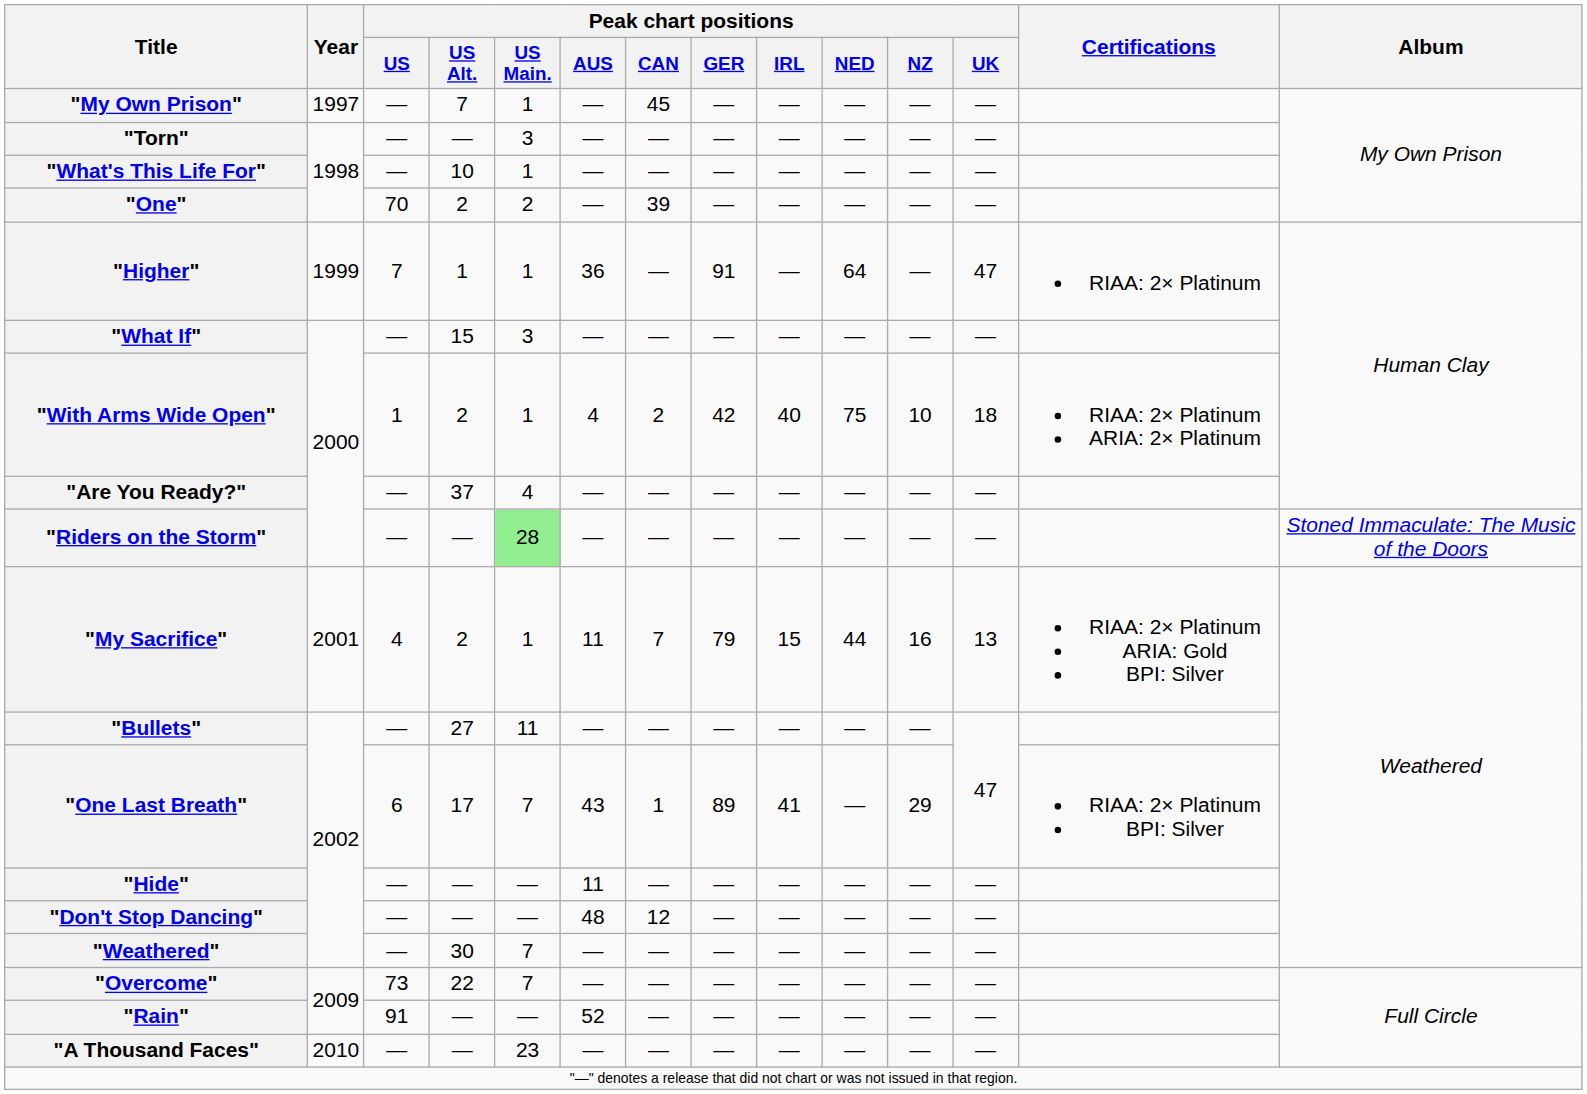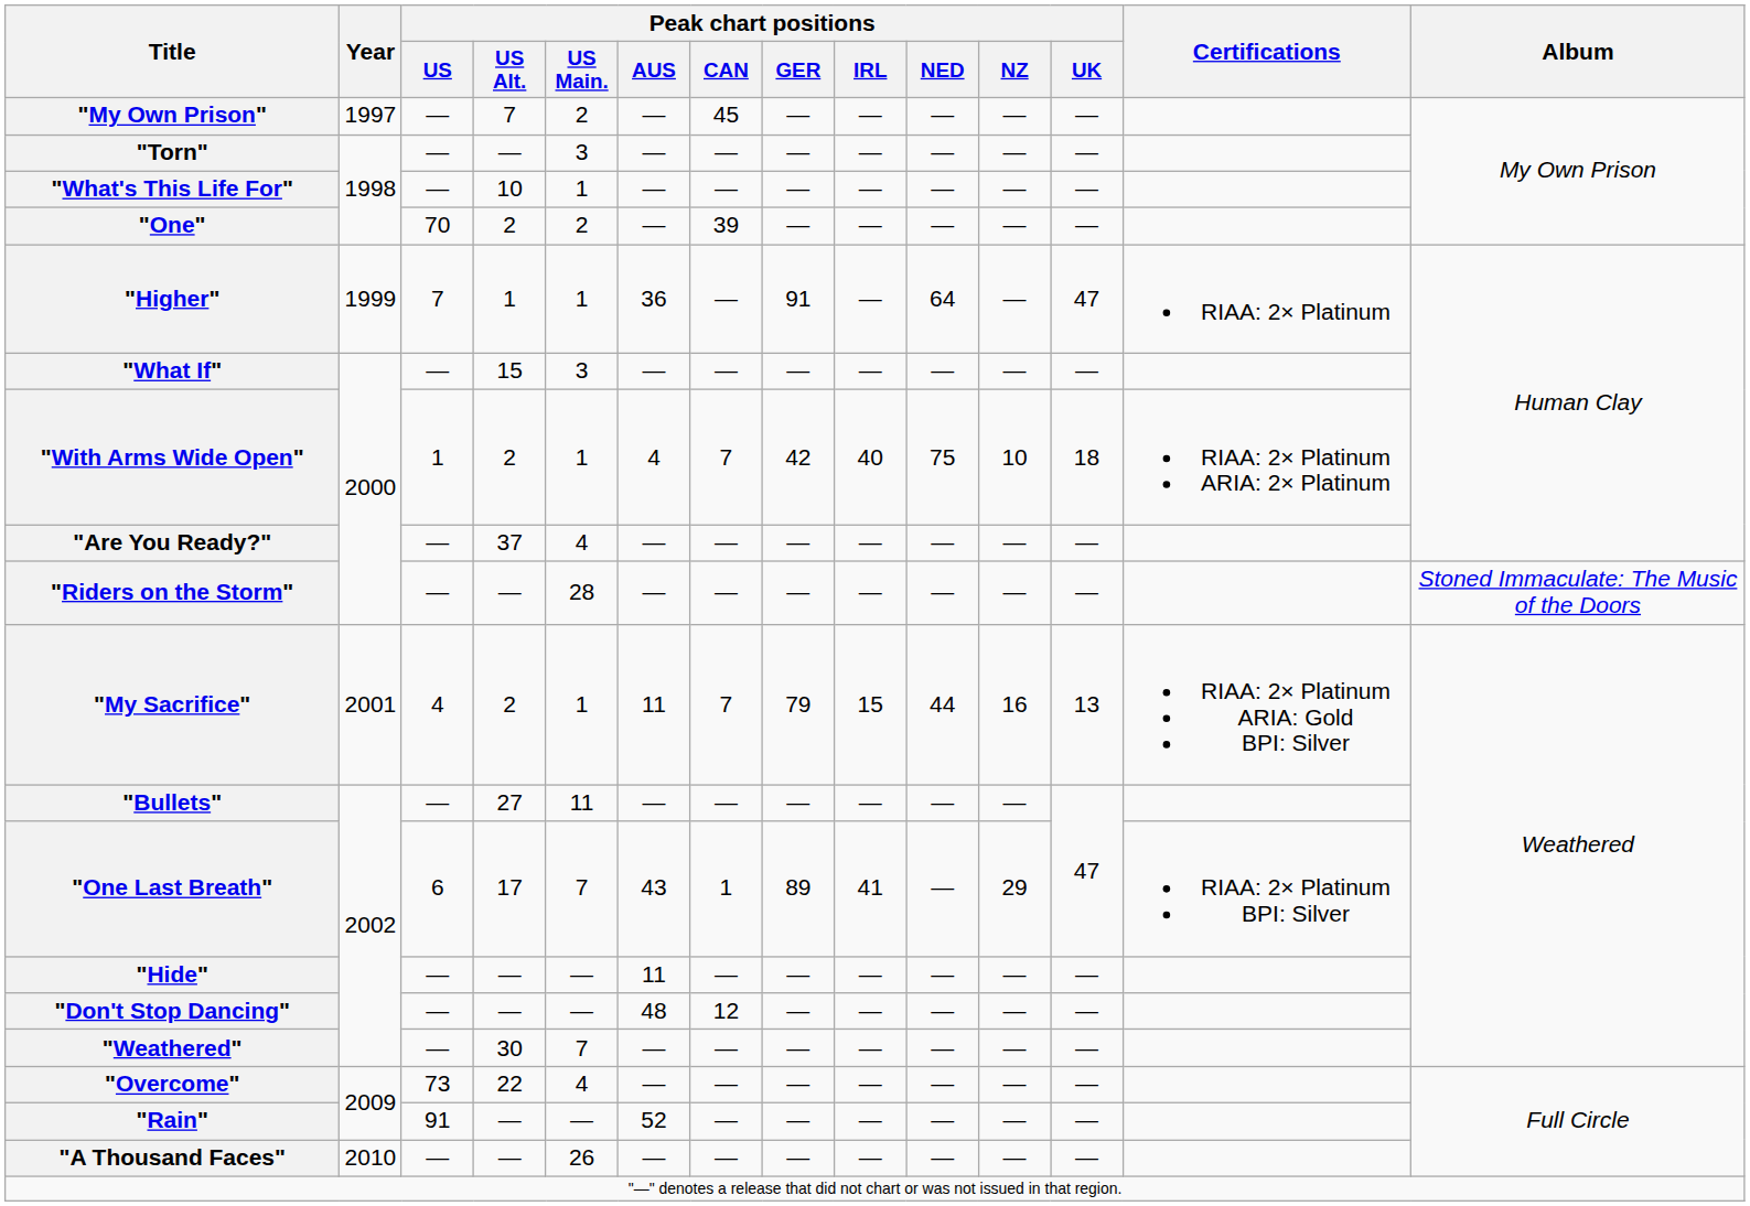 <table class="wikitable plainrowheaders" style="text-align:center;">
 <tr>
 <th scope="col" rowspan="2" style="width:14em;">Title</th>
 <th scope="col" rowspan="2" style="width:1em;">Year</th>
 <th scope="col" colspan="10">Peak chart positions</th>
 <th scope="col" rowspan="2" style="width:12em;"><a href='#'>Certifications</a></th>
 <th scope="col" rowspan="2" style="width:14em;">Album</th>
 </tr>
 <tr>
 <th scope="col" style="width:3em;font-size:90%;"><a href='#'>US</a><br></th>
 <th scope="col" style="width:3em;font-size:90%;"><a href='#'>US<br>Alt.</a><br></th>
 <th scope="col" style="width:3em;font-size:90%;"><a href='#'>US<br>Main.</a><br></th>
 <th scope="col" style="width:3em;font-size:90%;"><a href='#'>AUS</a><br></th>
 <th scope="col" style="width:3em;font-size:90%;"><a href='#'>CAN</a><br></th>
 <th scope="col" style="width:3em;font-size:90%;"><a href='#'>GER</a><br></th>
 <th scope="col" style="width:3em;font-size:90%;"><a href='#'>IRL</a><br></th>
 <th scope="col" style="width:3em;font-size:90%;"><a href='#'>NED</a><br></th>
 <th scope="col" style="width:3em;font-size:90%;"><a href='#'>NZ</a><br></th>
 <th scope="col" style="width:3em;font-size:90%;"><a href='#'>UK</a><br></th>
 </tr>
 <tr>
 <th scope="row">"<a href='#'>My Own Prison</a>"</th>
 <td>1997</td>
 <td>— </td>
 <td>7</td>
-<td>1</td>
+<td>2</td>
 <td>—</td>
 <td>45</td>
 <td>—</td>
 <td>—</td>
 <td>—</td>
 <td>—</td>
 <td>—</td>
 <td></td>
 <td rowspan="4"><em>My Own Prison</em></td>
 </tr>
 <tr>
 <th scope="row">"Torn"</th>
 <td rowspan="3">1998</td>
 <td>—</td>
 <td>—</td>
 <td>3</td>
 <td>—</td>
 <td>—</td>
 <td>—</td>
 <td>—</td>
 <td>—</td>
 <td>—</td>
 <td>—</td>
 <td></td>
 </tr>
 <tr>
 <th scope="row">"<a href='#'>What's This Life For</a>"</th>
 <td>—</td>
 <td>10</td>
 <td>1</td>
 <td>—</td>
 <td>—</td>
 <td>—</td>
 <td>—</td>
 <td>—</td>
 <td>—</td>
 <td>—</td>
 <td></td>
 </tr>
 <tr>
 <th scope="row">"<a href='#'>One</a>"</th>
 <td>70</td>
 <td>2</td>
 <td>2</td>
 <td>—</td>
 <td>39</td>
 <td>—</td>
 <td>—</td>
 <td>—</td>
 <td>—</td>
 <td>—</td>
 <td></td>
 </tr>
 <tr>
 <th scope="row">"<a href='#'>Higher</a>"</th>
 <td rowspan="1">1999</td>
 <td>7</td>
 <td>1</td>
 <td>1</td>
 <td>36</td>
 <td>—</td>
 <td>91</td>
 <td>—</td>
 <td>64</td>
 <td>—</td>
 <td>47</td>
 <td><br><ul><li>RIAA: 2× Platinum</li></ul></td>
 <td rowspan="4"><em>Human Clay</em></td>
 </tr>
 <tr>
 <th scope="row">"<a href='#'>What If</a>"</th>
 <td rowspan="4">2000</td>
 <td>—</td>
 <td>15</td>
 <td>3</td>
 <td>—</td>
 <td>—</td>
 <td>—</td>
 <td>—</td>
 <td>—</td>
 <td>—</td>
 <td>—</td>
 <td></td>
 </tr>
 <tr>
 <th scope="row">"<a href='#'>With Arms Wide Open</a>"</th>
 <td>1</td>
 <td>2</td>
 <td>1</td>
 <td>4</td>
-<td>2</td>
+<td>7</td>
 <td>42</td>
 <td>40</td>
 <td>75</td>
 <td>10</td>
 <td>18</td>
 <td><br><ul><li>RIAA: 2× Platinum</li><li>ARIA: 2× Platinum</li></ul></td>
 </tr>
 <tr>
 <th scope="row">"Are You Ready?"</th>
 <td>—</td>
 <td>37</td>
 <td>4</td>
 <td>—</td>
 <td>—</td>
 <td>—</td>
 <td>—</td>
 <td>—</td>
 <td>—</td>
 <td>—</td>
 <td></td>
 </tr>
 <tr>
 <th scope="row">"<a href='#'>Riders on the Storm</a>"</th>
 <td>—</td>
 <td>—</td>
-<td style="background: lightgreen;">28</td>
+<td>28</td>
 <td>—</td>
 <td>—</td>
 <td>—</td>
 <td>—</td>
 <td>—</td>
 <td>—</td>
 <td>—</td>
 <td></td>
 <td rowspan="1"><em><a href='#'>Stoned Immaculate: The Music of the Doors</a></em></td>
 </tr>
 <tr>
 <th scope="row">"<a href='#'>My Sacrifice</a>"</th>
 <td rowspan="1">2001</td>
 <td>4</td>
 <td>2</td>
 <td>1</td>
 <td>11</td>
 <td>7</td>
 <td>79</td>
 <td>15</td>
 <td>44</td>
 <td>16</td>
 <td>13</td>
 <td><br><ul><li>RIAA: 2× Platinum</li><li>ARIA: Gold</li><li>BPI: Silver</li></ul></td>
 <td rowspan="6"><em>Weathered</em></td>
 </tr>
 <tr>
 <th scope="row">"<a href='#'>Bullets</a>"</th>
 <td rowspan="5">2002</td>
 <td>—</td>
 <td>27</td>
 <td>11</td>
 <td>—</td>
 <td>—</td>
 <td>—</td>
 <td>—</td>
 <td>—</td>
 <td>—</td>
 <td rowspan="2">47<br></td>
 <td></td>
 </tr>
 <tr>
 <th scope="row">"<a href='#'>One Last Breath</a>"</th>
 <td>6</td>
 <td>17</td>
 <td>7</td>
 <td>43</td>
 <td>1</td>
 <td>89</td>
 <td>41</td>
 <td>—</td>
 <td>29</td>
 <td><br><ul><li>RIAA: 2× Platinum</li><li>BPI: Silver</li></ul></td>
 </tr>
 <tr>
 <th scope="row">"<a href='#'>Hide</a>"</th>
 <td>—</td>
 <td>—</td>
 <td>—</td>
 <td>11</td>
 <td>—</td>
 <td>—</td>
 <td>—</td>
 <td>—</td>
 <td>—</td>
 <td>—</td>
 <td></td>
 </tr>
 <tr>
 <th scope="row">"<a href='#'>Don't Stop Dancing</a>"</th>
 <td>—</td>
 <td>—</td>
 <td>—</td>
 <td>48</td>
 <td>12</td>
 <td>—</td>
 <td>—</td>
 <td>—</td>
 <td>—</td>
 <td>—</td>
 <td></td>
 </tr>
 <tr>
 <th scope="row">"<a href='#'>Weathered</a>"</th>
 <td>—</td>
 <td>30</td>
 <td>7</td>
 <td>—</td>
 <td>—</td>
 <td>—</td>
 <td>—</td>
 <td>—</td>
 <td>—</td>
 <td>—</td>
 <td></td>
 </tr>
 <tr>
 <th scope="row">"<a href='#'>Overcome</a>"</th>
 <td rowspan="2">2009</td>
 <td>73</td>
 <td>22</td>
-<td>7</td>
+<td>4</td>
 <td>—</td>
 <td>—</td>
 <td>—</td>
 <td>—</td>
 <td>—</td>
 <td>—</td>
 <td>—</td>
 <td></td>
 <td rowspan="3"><em>Full Circle</em></td>
 </tr>
 <tr>
 <th scope="row">"<a href='#'>Rain</a>"</th>
 <td>91</td>
 <td>—</td>
 <td>—</td>
 <td>52</td>
 <td>—</td>
 <td>—</td>
 <td>—</td>
 <td>—</td>
 <td>—</td>
 <td>—</td>
 <td></td>
 </tr>
 <tr>
 <th scope="row">"A Thousand Faces"</th>
 <td>2010</td>
 <td>—</td>
 <td>—</td>
-<td>23</td>
+<td>26</td>
 <td>—</td>
 <td>—</td>
 <td>—</td>
 <td>—</td>
 <td>—</td>
 <td>—</td>
 <td>—</td>
 <td></td>
 </tr>
 <tr>
 <td align="center" colspan="15" style="font-size: 8pt">"—" denotes a release that did not chart or was not issued in that region.</td>
 </tr>
 </table>
